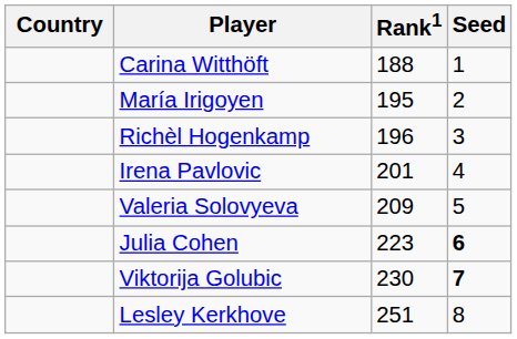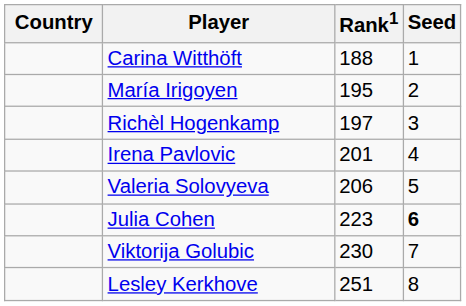 <table class="sortable wikitable">
 <tr>
 <th width="70">Country</th>
 <th width="175">Player</th>
 <th>Rank<sup>1</sup></th>
 <th>Seed</th>
 </tr>
 <tr>
 <td></td>
 <td><a href='#'>Carina Witthöft</a></td>
 <td>188</td>
 <td>1</td>
 </tr>
 <tr>
 <td></td>
 <td><a href='#'>María Irigoyen</a></td>
 <td>195</td>
 <td>2</td>
 </tr>
 <tr>
 <td></td>
 <td><a href='#'>Richèl Hogenkamp</a></td>
-<td>196</td>
+<td>197</td>
 <td>3</td>
 </tr>
 <tr>
 <td></td>
 <td><a href='#'>Irena Pavlovic</a></td>
 <td>201</td>
 <td>4</td>
 </tr>
 <tr>
 <td></td>
 <td><a href='#'>Valeria Solovyeva</a></td>
-<td>209</td>
+<td>206</td>
 <td>5</td>
 </tr>
 <tr>
 <td></td>
 <td><a href='#'>Julia Cohen</a></td>
 <td>223</td>
 <td><strong>6</strong></td>
 </tr>
 <tr>
 <td></td>
 <td><a href='#'>Viktorija Golubic</a></td>
 <td>230</td>
-<td><strong>7</strong></td>
+<td>7</td>
 </tr>
 <tr>
 <td></td>
 <td><a href='#'>Lesley Kerkhove</a></td>
 <td>251</td>
 <td>8</td>
 </tr>
 </table>
